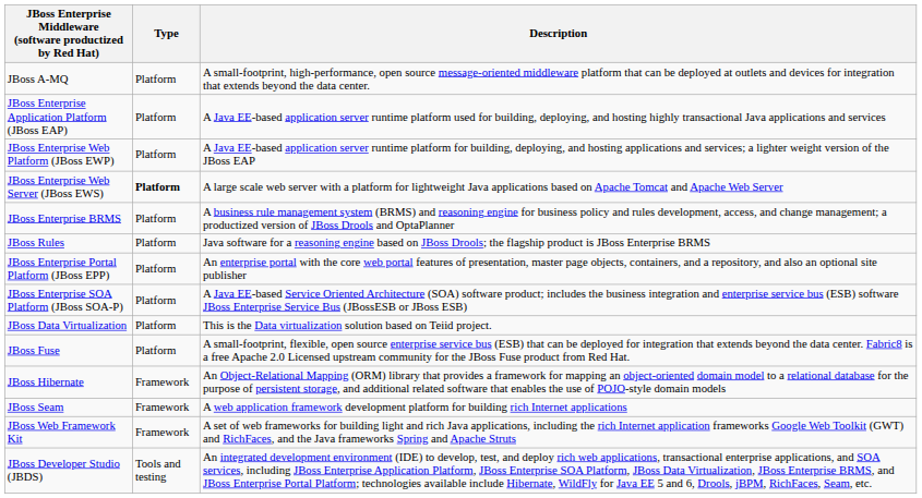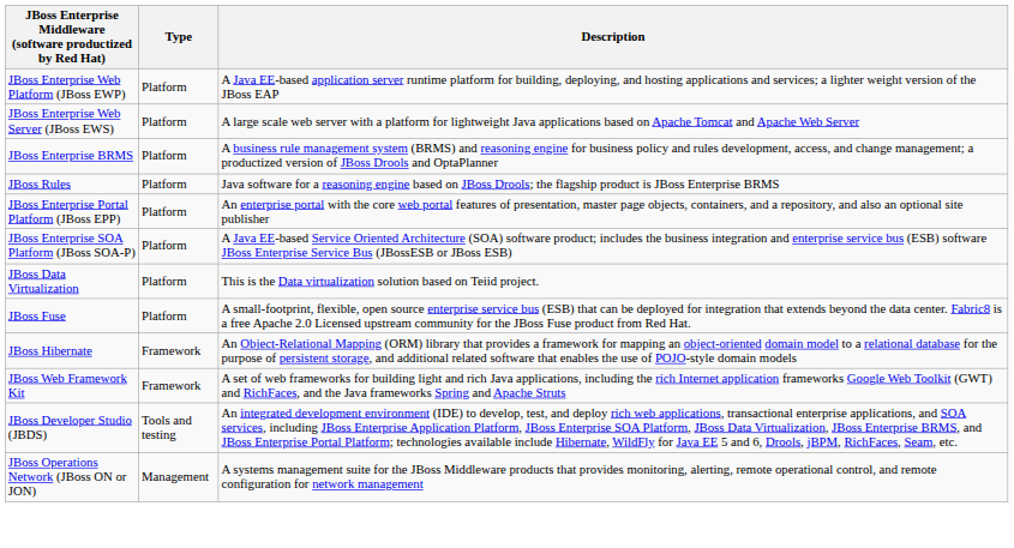 <table class="wikitable">
 <tr>
 <th>JBoss Enterprise Middleware<br>(software productized by Red Hat)</th>
 <th>Type</th>
 <th>Description</th>
-</tr>
-<tr>
-<td>JBoss A-MQ</td>
-<td>Platform</td>
-<td>A small-footprint, high-performance, open source <a href='#'>message-oriented middleware</a> platform that can be deployed at outlets and devices for integration that extends beyond the data center. </td>
-</tr>
-<tr>
-<td><a href='#'>JBoss Enterprise Application Platform</a> (JBoss EAP)</td>
-<td>Platform</td>
-<td>A <a href='#'>Java EE</a>-based <a href='#'>application server</a> runtime platform used for building, deploying, and hosting highly transactional Java applications and services</td>
 </tr>
 <tr>
 <td><a href='#'>JBoss Enterprise Web Platform</a> (JBoss EWP)</td>
 <td>Platform</td>
 <td>A <a href='#'>Java EE</a>-based <a href='#'>application server</a> runtime platform for building, deploying, and hosting applications and services; a lighter weight version of the JBoss EAP</td>
 </tr>
 <tr>
 <td><a href='#'>JBoss Enterprise Web Server</a> (JBoss EWS)</td>
-<td><strong>Platform</strong></td>
+<td>Platform</td>
 <td>A large scale web server with a platform for lightweight Java applications based on <a href='#'>Apache Tomcat</a> and <a href='#'>Apache Web Server</a></td>
 </tr>
 <tr>
 <td><a href='#'>JBoss Enterprise BRMS</a></td>
 <td>Platform</td>
 <td>A <a href='#'>business rule management system</a> (BRMS) and <a href='#'>reasoning engine</a> for business policy and rules development, access, and change management; a productized version of <a href='#'>JBoss Drools</a> and OptaPlanner</td>
 </tr>
 <tr>
 <td><a href='#'>JBoss Rules</a></td>
 <td>Platform</td>
 <td>Java software for a <a href='#'>reasoning engine</a> based on <a href='#'>JBoss Drools</a>; the flagship product is JBoss Enterprise BRMS</td>
 </tr>
 <tr>
 <td><a href='#'>JBoss Enterprise Portal Platform</a> (JBoss EPP)</td>
 <td>Platform</td>
 <td>An <a href='#'>enterprise portal</a> with the core <a href='#'>web portal</a> features of presentation, master page objects, containers, and a repository, and also an optional site publisher</td>
 </tr>
 <tr>
 <td><a href='#'>JBoss Enterprise SOA Platform</a> (JBoss SOA-P)</td>
 <td>Platform</td>
 <td>A <a href='#'>Java EE</a>-based <a href='#'>Service Oriented Architecture</a> (SOA) software product; includes the business integration and <a href='#'>enterprise service bus</a> (ESB) software <a href='#'>JBoss Enterprise Service Bus</a> (JBossESB or JBoss ESB)</td>
 </tr>
 <tr>
 <td><a href='#'>JBoss Data Virtualization</a></td>
 <td>Platform</td>
 <td>This is the <a href='#'>Data virtualization</a> solution based on Teiid project.</td>
 </tr>
 <tr>
 <td><a href='#'>JBoss Fuse</a></td>
 <td>Platform</td>
 <td>A small-footprint, flexible, open source <a href='#'>enterprise service bus</a> (ESB) that can be deployed for integration that extends beyond the data center.  <a href='#'>Fabric8</a> is a free Apache 2.0 Licensed upstream community for the JBoss Fuse product from Red Hat.</td>
 </tr>
 <tr>
 <td><a href='#'>JBoss Hibernate</a></td>
 <td>Framework</td>
 <td>An <a href='#'>Object-Relational Mapping</a> (ORM) library that provides a framework for mapping an <a href='#'>object-oriented</a> <a href='#'>domain model</a> to a <a href='#'>relational database</a> for the purpose of <a href='#'>persistent storage</a>, and additional related software that enables the use of <a href='#'>POJO</a>-style domain models</td>
 </tr>
 <tr>
-<td><a href='#'>JBoss Seam</a></td>
-<td>Framework</td>
-<td>A <a href='#'>web application framework</a> development platform for building <a href='#'>rich Internet applications</a></td>
-</tr>
-<tr>
 <td><a href='#'>JBoss Web Framework Kit</a></td>
 <td>Framework</td>
 <td>A set of web frameworks for building light and rich Java applications, including the <a href='#'>rich Internet application</a> frameworks <a href='#'>Google Web Toolkit</a> (GWT) and <a href='#'>RichFaces</a>, and the Java frameworks <a href='#'>Spring</a> and <a href='#'>Apache Struts</a></td>
 </tr>
 <tr>
 <td><a href='#'>JBoss Developer Studio</a> (JBDS)</td>
 <td>Tools and testing</td>
 <td>An <a href='#'>integrated development environment</a> (IDE) to develop, test, and deploy <a href='#'>rich web applications</a>, transactional enterprise applications, and <a href='#'>SOA services</a>, including <a href='#'>JBoss Enterprise Application Platform</a>, <a href='#'>JBoss Enterprise SOA Platform</a>, <a href='#'>JBoss Data Virtualization</a>, <a href='#'>JBoss Enterprise BRMS</a>, and <a href='#'>JBoss Enterprise Portal Platform</a>; technologies available include <a href='#'>Hibernate</a>, <a href='#'>WildFly</a> for <a href='#'>Java EE</a> 5 and 6, <a href='#'>Drools</a>, <a href='#'>jBPM</a>, <a href='#'>RichFaces</a>, <a href='#'>Seam</a>, etc.</td>
 </tr>
+<tr>
+<td><a href='#'>JBoss Operations Network</a> (JBoss ON or JON)</td>
+<td>Management</td>
+<td>A systems management suite for the JBoss Middleware products that provides monitoring, alerting, remote operational control, and remote configuration for <a href='#'>network management</a></td>
+</tr>
 </table>
